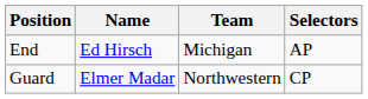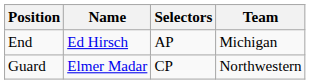 <table class="wikitable" style="font-size: 90%">
 <tr>
 <th>Position</th>
 <th>Name</th>
+<th>Selectors</th>
 <th>Team</th>
-<th>Selectors</th>
 </tr>
 <tr>
 <td>End</td>
 <td><a href='#'>Ed Hirsch</a></td>
+<td>AP</td>
 <td>Michigan</td>
-<td>AP</td>
 </tr>
 <tr>
 <td>Guard</td>
 <td><a href='#'>Elmer Madar</a></td>
+<td>CP</td>
 <td>Northwestern</td>
-<td>CP</td>
 </tr>
 </table>
